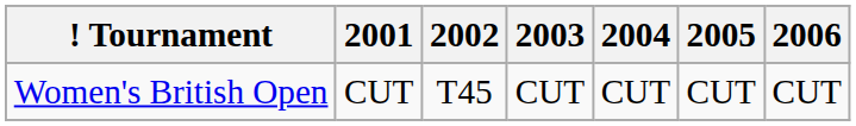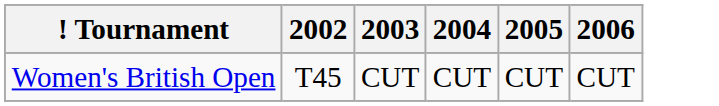 <table class="wikitable" style="font-size:95%;text-align:center;">
 <tr>
 <th>! Tournament</th>
-<th>2001</th>
 <th>2002</th>
 <th>2003</th>
 <th>2004</th>
 <th>2005</th>
 <th>2006</th>
 </tr>
 <tr>
 <td align=left><a href='#'>Women's British Open</a></td>
-<td>CUT</td>
 <td>T45</td>
 <td>CUT</td>
 <td>CUT</td>
 <td>CUT</td>
 <td>CUT</td>
 </tr>
 </table>
